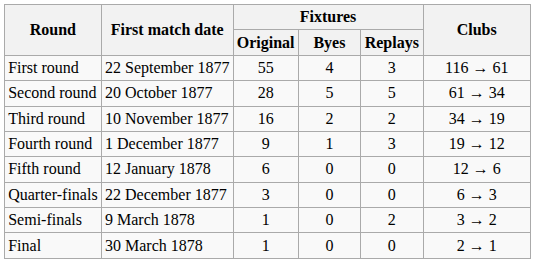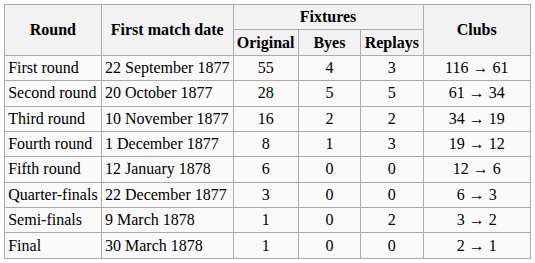 <table class="wikitable" style="text-align: center">
 <tr>
 <th rowspan=2>Round</th>
 <th rowspan=2>First match date</th>
 <th colspan=3>Fixtures</th>
 <th rowspan=2 width=100>Clubs</th>
 </tr>
 <tr>
 <th width=55>Original</th>
 <th width=55>Byes</th>
 <th width=55>Replays</th>
 </tr>
 <tr>
 <td align=left>First round</td>
 <td align=left>22 September 1877</td>
 <td>55</td>
 <td>4</td>
 <td>3</td>
 <td>116 → 61</td>
 </tr>
 <tr>
 <td align=left>Second round</td>
 <td align=left>20 October 1877</td>
 <td>28</td>
 <td>5</td>
 <td>5</td>
 <td>61 → 34</td>
 </tr>
 <tr>
 <td align=left>Third round</td>
 <td align=left>10 November 1877</td>
 <td>16</td>
 <td>2</td>
 <td>2</td>
 <td>34 → 19</td>
 </tr>
 <tr>
 <td align=left>Fourth round</td>
 <td align=left>1 December 1877</td>
-<td>9</td>
+<td>8</td>
 <td>1</td>
 <td>3</td>
 <td>19 → 12</td>
 </tr>
 <tr>
 <td align=left>Fifth round</td>
 <td align=left>12 January 1878</td>
 <td>6</td>
 <td>0</td>
 <td>0</td>
 <td>12 → 6</td>
 </tr>
 <tr>
 <td align=left>Quarter-finals</td>
 <td align=left>22 December 1877</td>
 <td>3</td>
 <td>0</td>
 <td>0</td>
 <td>6 → 3</td>
 </tr>
 <tr>
 <td align=left>Semi-finals</td>
 <td align=left>9 March 1878</td>
 <td>1</td>
 <td>0</td>
 <td>2</td>
 <td>3 → 2</td>
 </tr>
 <tr>
 <td align=left>Final</td>
 <td align=left>30 March 1878</td>
 <td>1</td>
 <td>0</td>
 <td>0</td>
 <td>2 → 1</td>
 </tr>
 </table>
